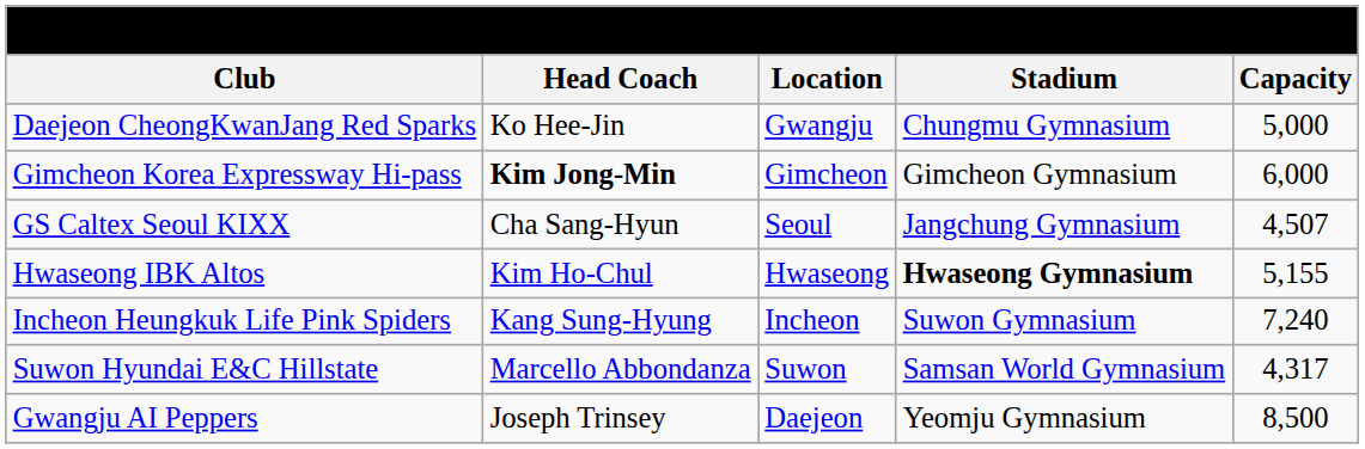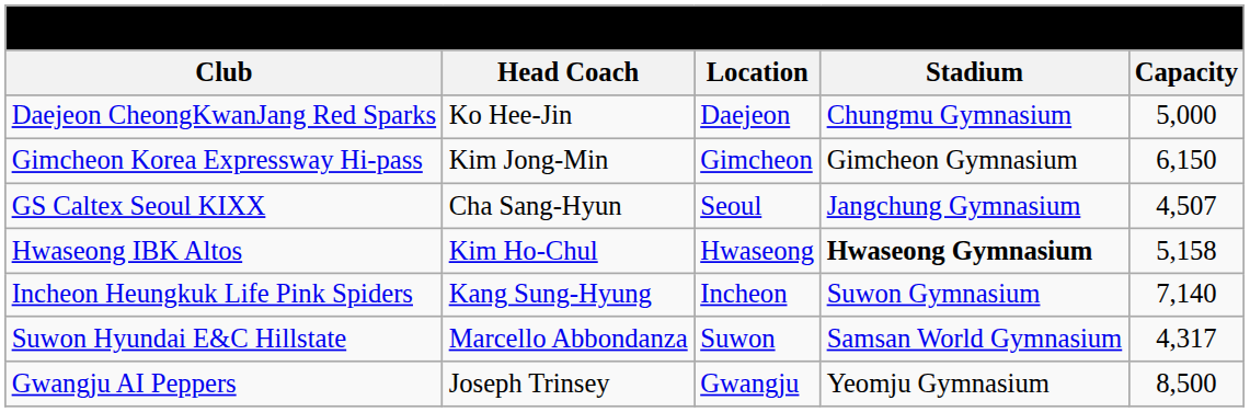 <table class="wikitable" style="font-size:90%; width:810; text-align:left;">
 <tr>
 <th style=background:black colspan=8><span>2023–24 V.League (South Korea) Women's </span></th>
 </tr>
 <tr>
 <th>Club</th>
 <th>Head Coach</th>
 <th>Location</th>
 <th>Stadium</th>
 <th>Capacity</th>
 </tr>
 <tr>
 <td><a href='#'>Daejeon CheongKwanJang Red Sparks</a></td>
 <td> Ko Hee-Jin</td>
-<td><a href='#'>Gwangju</a></td>
+<td><a href='#'>Daejeon</a></td>
 <td><a href='#'>Chungmu Gymnasium</a></td>
 <td align="center">5,000 <small> </small></td>
 </tr>
 <tr>
 <td><a href='#'>Gimcheon Korea Expressway Hi-pass</a></td>
-<td><strong> Kim Jong-Min</strong></td>
+<td> Kim Jong-Min</td>
 <td><a href='#'>Gimcheon</a></td>
 <td>Gimcheon Gymnasium</td>
-<td align="center">6,000</td>
+<td align="center">6,150</td>
 </tr>
 <tr>
 <td><a href='#'>GS Caltex Seoul KIXX</a></td>
 <td> Cha Sang-Hyun</td>
 <td><a href='#'>Seoul</a></td>
 <td><a href='#'>Jangchung Gymnasium</a></td>
 <td align="center">4,507 <small> </small></td>
 </tr>
 <tr>
 <td><a href='#'>Hwaseong IBK Altos</a></td>
 <td> <a href='#'>Kim Ho-Chul</a></td>
 <td><a href='#'>Hwaseong</a></td>
 <td><strong>Hwaseong Gymnasium</strong></td>
-<td align="center">5,155</td>
+<td align="center">5,158</td>
 </tr>
 <tr>
 <td><a href='#'>Incheon Heungkuk Life Pink Spiders</a></td>
 <td> <a href='#'>Kang Sung-Hyung</a></td>
 <td><a href='#'>Incheon</a></td>
 <td><a href='#'>Suwon Gymnasium</a></td>
-<td align="center">7,240</td>
+<td align="center">7,140</td>
 </tr>
 <tr>
 <td><a href='#'>Suwon Hyundai E&C Hillstate</a></td>
 <td> <a href='#'>Marcello Abbondanza</a></td>
 <td><a href='#'>Suwon</a></td>
 <td><a href='#'>Samsan World Gymnasium</a></td>
 <td align="center">4,317 <small> </small></td>
 </tr>
 <tr>
 <td><a href='#'>Gwangju AI Peppers</a></td>
 <td> Joseph Trinsey</td>
-<td><a href='#'>Daejeon</a></td>
+<td><a href='#'>Gwangju</a></td>
 <td>Yeomju Gymnasium</td>
 <td align="center">8,500</td>
 </tr>
 </table>
